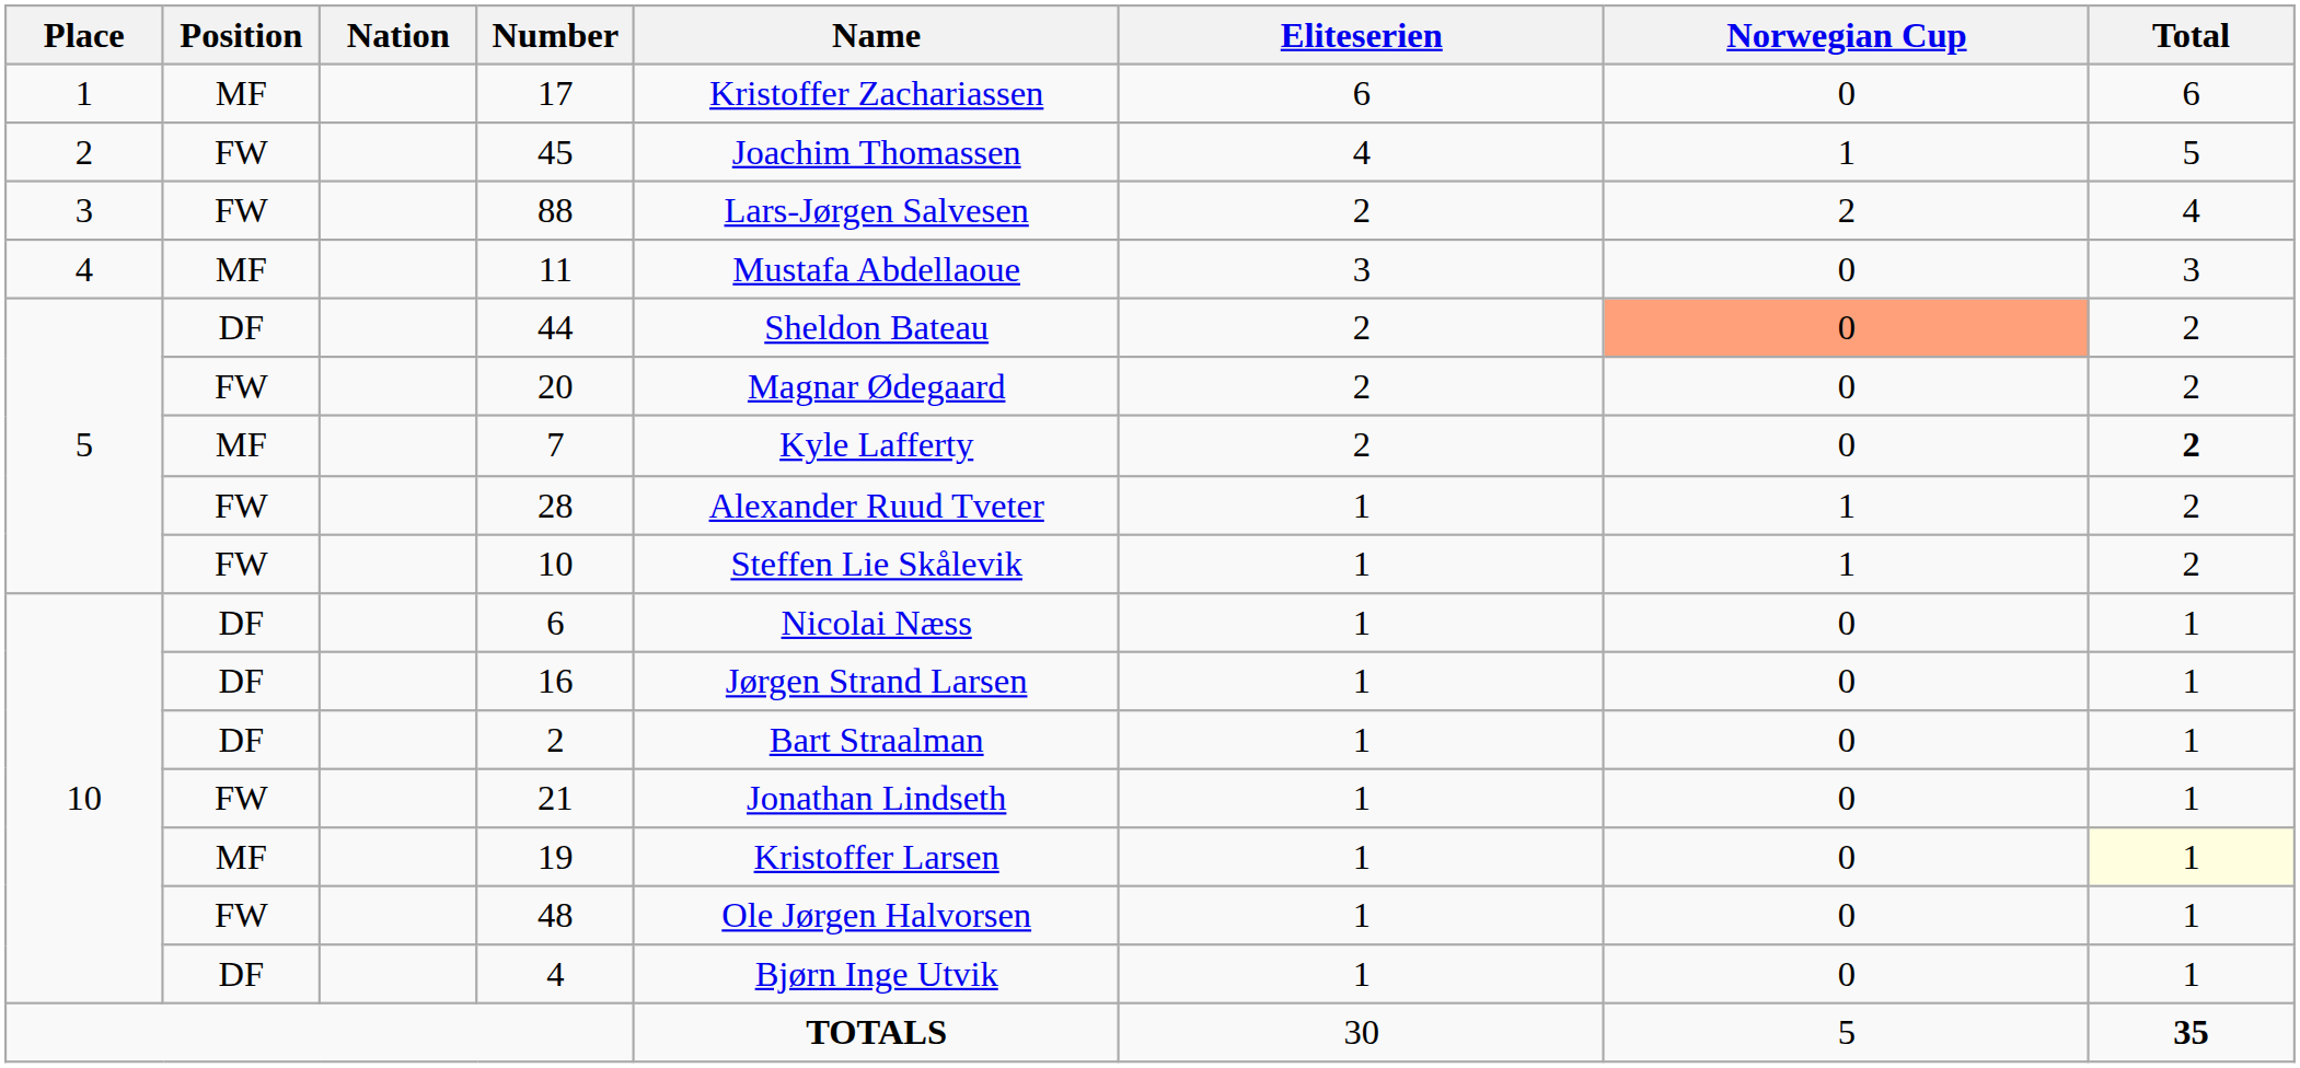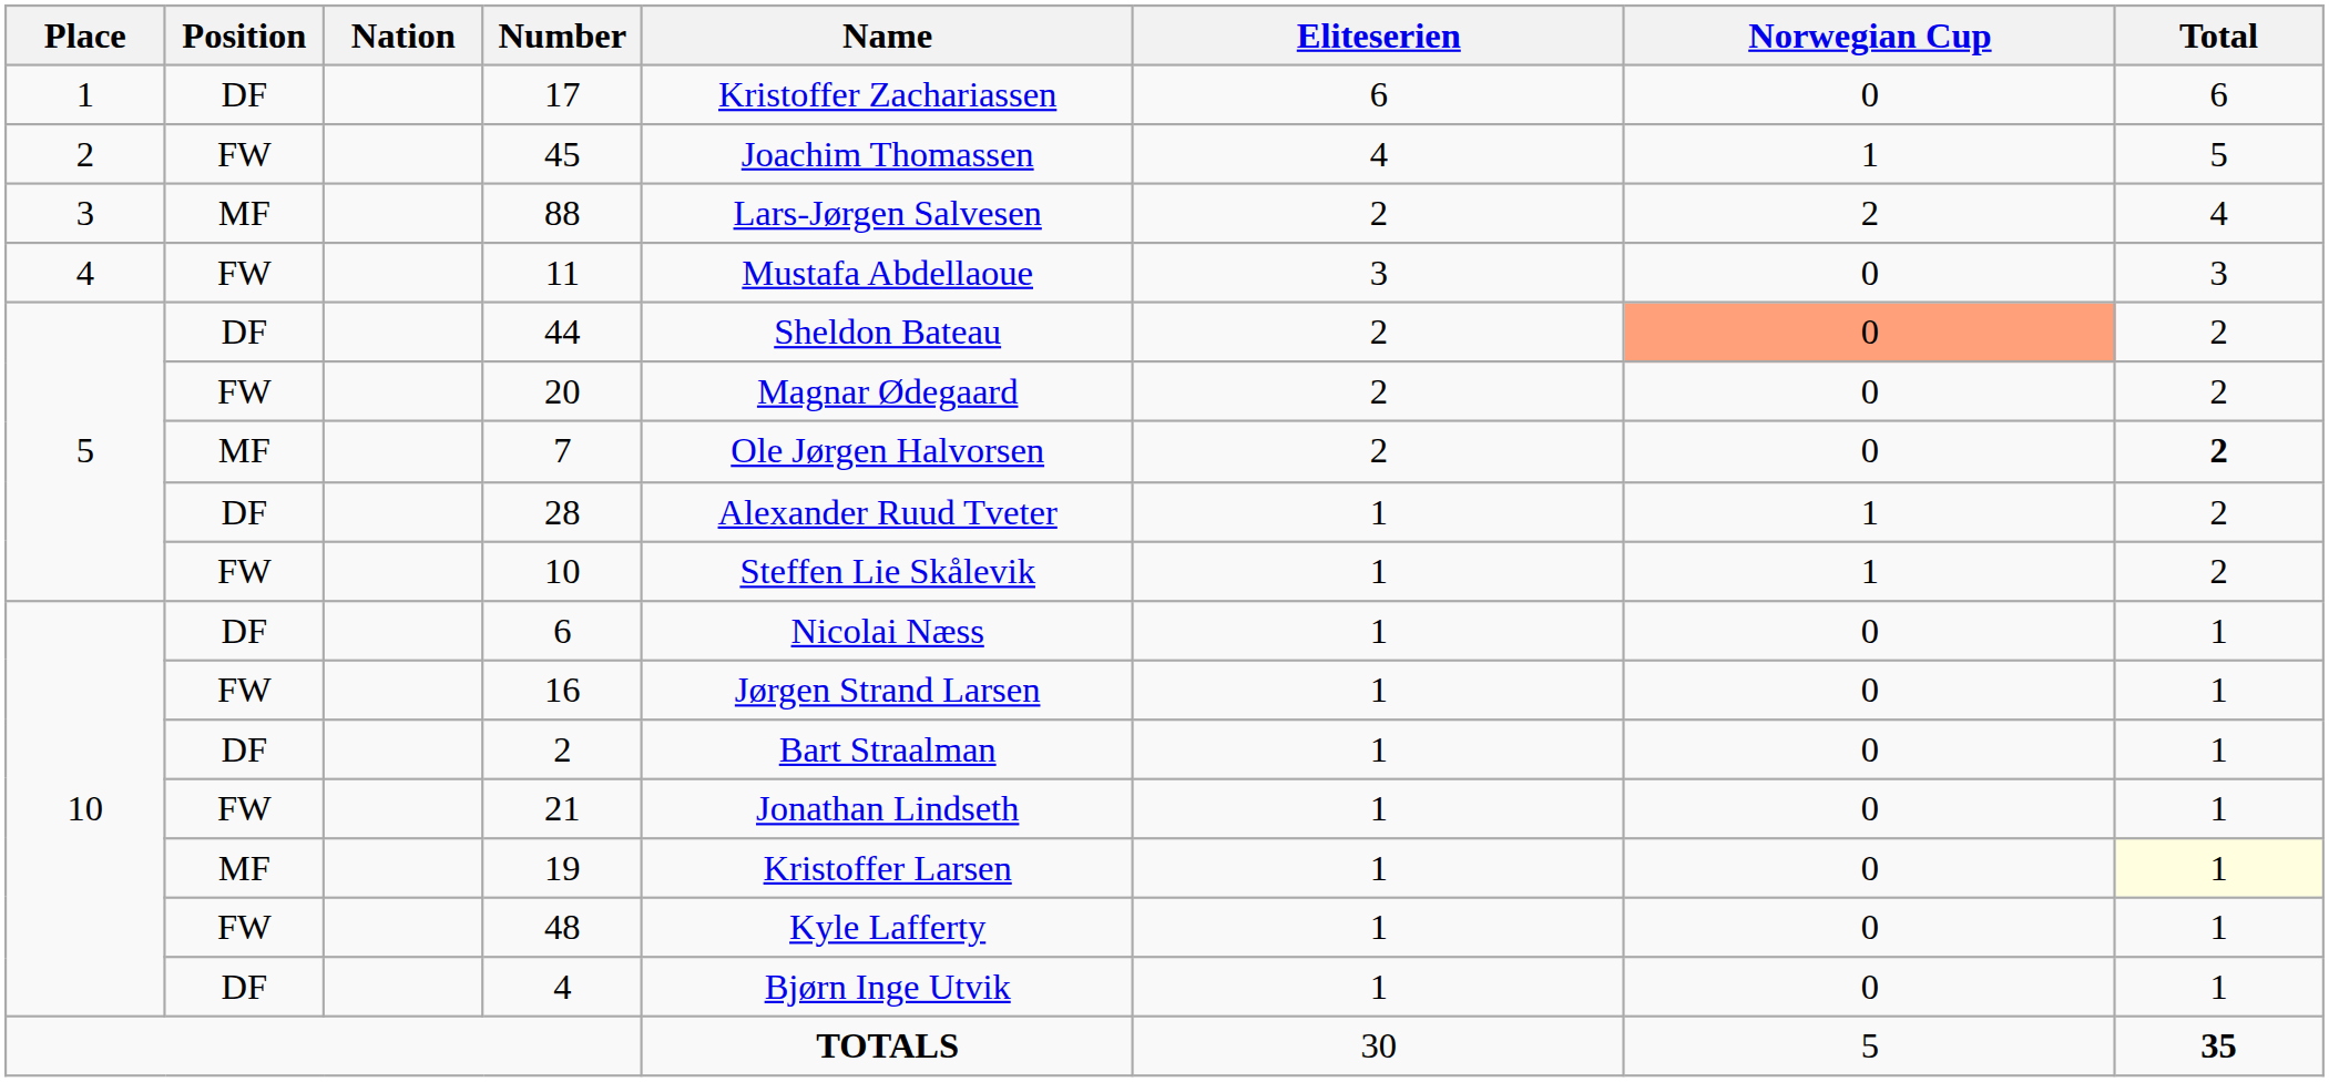 <table class="wikitable" style="font-size: 95%; text-align: center;">
 <tr>
 <th width=60>Place</th>
 <th width=60>Position</th>
 <th width=60>Nation</th>
 <th width=60>Number</th>
 <th width=200>Name</th>
 <th width=200><a href='#'>Eliteserien</a></th>
 <th width=200><a href='#'>Norwegian Cup</a></th>
 <th width=80><strong>Total</strong></th>
 </tr>
 <tr>
 <td>1</td>
-<td>MF</td>
+<td>DF</td>
 <td></td>
 <td>17</td>
 <td><a href='#'>Kristoffer Zachariassen</a></td>
 <td>6</td>
 <td>0</td>
 <td>6</td>
 </tr>
 <tr>
 <td>2</td>
 <td>FW</td>
 <td></td>
 <td>45</td>
 <td><a href='#'>Joachim Thomassen</a></td>
 <td>4</td>
 <td>1</td>
 <td>5</td>
 </tr>
 <tr>
 <td>3</td>
-<td>FW</td>
+<td>MF</td>
 <td></td>
 <td>88</td>
 <td><a href='#'>Lars-Jørgen Salvesen</a></td>
 <td>2</td>
 <td>2</td>
 <td>4</td>
 </tr>
 <tr>
 <td>4</td>
-<td>MF</td>
+<td>FW</td>
 <td></td>
 <td>11</td>
 <td><a href='#'>Mustafa Abdellaoue</a></td>
 <td>3</td>
 <td>0</td>
 <td>3</td>
 </tr>
 <tr>
 <td rowspan="5">5</td>
 <td>DF</td>
 <td></td>
 <td>44</td>
 <td><a href='#'>Sheldon Bateau</a></td>
 <td>2</td>
 <td style="background: lightsalmon;">0</td>
 <td>2</td>
 </tr>
 <tr>
 <td>FW</td>
 <td></td>
 <td>20</td>
 <td><a href='#'>Magnar Ødegaard</a></td>
 <td>2</td>
 <td>0</td>
 <td>2</td>
 </tr>
 <tr>
 <td>MF</td>
 <td></td>
 <td>7</td>
-<td><a href='#'>Kyle Lafferty</a></td>
+<td><a href='#'>Ole Jørgen Halvorsen</a></td>
 <td>2</td>
 <td>0</td>
 <td><strong>2</strong></td>
 </tr>
 <tr>
-<td>FW</td>
+<td>DF</td>
 <td></td>
 <td>28</td>
 <td><a href='#'>Alexander Ruud Tveter</a></td>
 <td>1</td>
 <td>1</td>
 <td>2</td>
 </tr>
 <tr>
 <td>FW</td>
 <td></td>
 <td>10</td>
 <td><a href='#'>Steffen Lie Skålevik</a></td>
 <td>1</td>
 <td>1</td>
 <td>2</td>
 </tr>
 <tr>
 <td rowspan="7">10</td>
 <td>DF</td>
 <td></td>
 <td>6</td>
 <td><a href='#'>Nicolai Næss</a></td>
 <td>1</td>
 <td>0</td>
 <td>1</td>
 </tr>
 <tr>
-<td>DF</td>
+<td>FW</td>
 <td></td>
 <td>16</td>
 <td><a href='#'>Jørgen Strand Larsen</a></td>
 <td>1</td>
 <td>0</td>
 <td>1</td>
 </tr>
 <tr>
 <td>DF</td>
 <td></td>
 <td>2</td>
 <td><a href='#'>Bart Straalman</a></td>
 <td>1</td>
 <td>0</td>
 <td>1</td>
 </tr>
 <tr>
 <td>FW</td>
 <td></td>
 <td>21</td>
 <td><a href='#'>Jonathan Lindseth</a></td>
 <td>1</td>
 <td>0</td>
 <td>1</td>
 </tr>
 <tr>
 <td>MF</td>
 <td></td>
 <td>19</td>
 <td><a href='#'>Kristoffer Larsen</a></td>
 <td>1</td>
 <td>0</td>
 <td style="background: lightyellow;">1</td>
 </tr>
 <tr>
 <td>FW</td>
 <td></td>
 <td>48</td>
-<td><a href='#'>Ole Jørgen Halvorsen</a></td>
+<td><a href='#'>Kyle Lafferty</a></td>
 <td>1</td>
 <td>0</td>
 <td>1</td>
 </tr>
 <tr>
 <td>DF</td>
 <td></td>
 <td>4</td>
 <td><a href='#'>Bjørn Inge Utvik</a></td>
 <td>1</td>
 <td>0</td>
 <td>1</td>
 </tr>
 <tr>
 <td colspan="4"></td>
 <td><strong>TOTALS</strong></td>
 <td>30</td>
 <td>5</td>
 <td><strong>35</strong></td>
 </tr>
 </table>
